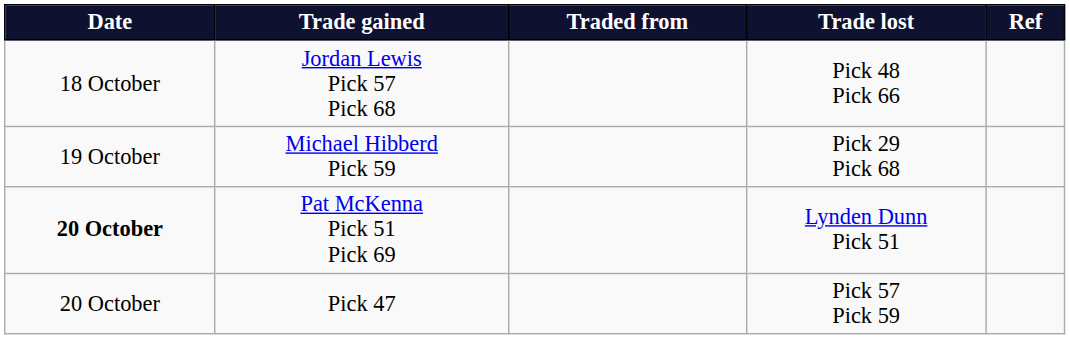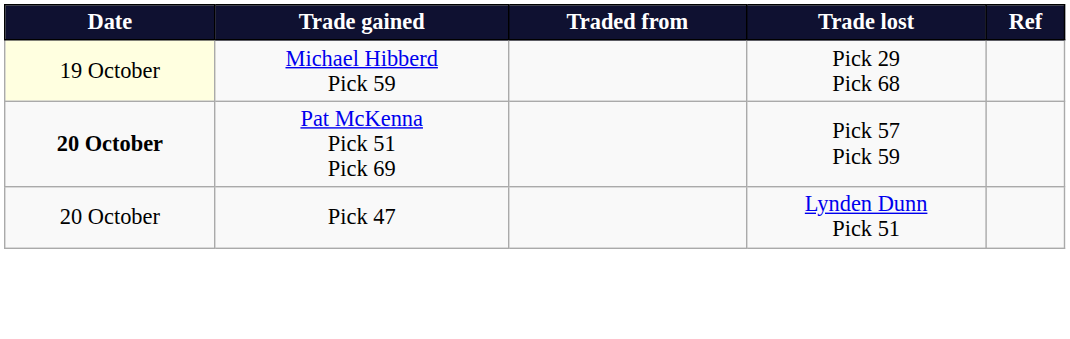 <table class="wikitable" style="text-align:center; font-size:100%; width:60%;">
 <tr style="color:#FFFFFF;">
 <th style="background:#0F1131; border: solid black 1px;">Date</th>
 <th style="background:#0F1131; border: solid black 1px;">Trade gained</th>
 <th style="background:#0F1131; border: solid black 1px;">Traded from</th>
 <th style="background:#0F1131; border: solid black 1px;">Trade lost</th>
 <th style="background:#0F1131; border: solid black 1px;">Ref</th>
 </tr>
 <tr>
-<td>18 October</td>
-<td><a href='#'>Jordan Lewis</a><br>Pick 57<br>Pick 68</td>
-<td></td>
-<td>Pick 48<br>Pick 66</td>
-<td></td>
-</tr>
-<tr>
-<td>19 October</td>
+<td style="background: lightyellow;">19 October</td>
 <td><a href='#'>Michael Hibberd</a><br>Pick 59</td>
 <td></td>
 <td>Pick 29<br>Pick 68</td>
 <td></td>
 </tr>
 <tr>
 <td><strong>20 October</strong></td>
 <td><a href='#'>Pat McKenna</a><br>Pick 51<br>Pick 69</td>
 <td></td>
-<td><a href='#'>Lynden Dunn</a><br>Pick 51</td>
+<td>Pick 57<br>Pick 59</td>
 <td></td>
 </tr>
 <tr>
 <td>20 October</td>
 <td>Pick 47</td>
 <td></td>
-<td>Pick 57<br>Pick 59</td>
+<td><a href='#'>Lynden Dunn</a><br>Pick 51</td>
 <td></td>
 </tr>
 </table>
